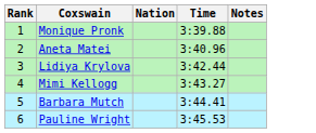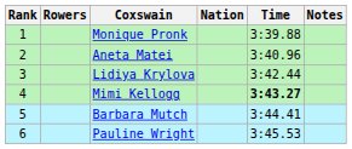 <table class="wikitable sortable" style="text-align:center">
 <tr>
 <th>Rank</th>
+<th>Rowers</th>
 <th>Coxswain</th>
 <th>Nation</th>
 <th>Time</th>
 <th>Notes</th>
 </tr>
 <tr bgcolor=bbf3bb>
 <td>1</td>
+<td align=left data-sort-value="Borrias, Hette"></td>
 <td align=left data-sort-value="Pronk, Monique"><a href='#'>Monique Pronk</a></td>
 <td align=left></td>
 <td>3:39.88</td>
 <td></td>
 </tr>
 <tr bgcolor=bbf3bb>
 <td>2</td>
+<td align=left data-sort-value="Marinescu, Aurelia"></td>
 <td align=left data-sort-value="Matei, Aneta"><a href='#'>Aneta Matei</a></td>
 <td align=left></td>
 <td>3:40.96</td>
 <td></td>
 </tr>
 <tr bgcolor=bbf3bb>
 <td>3</td>
+<td align=left data-sort-value="Krokhina, Lyudmila"></td>
 <td align=left data-sort-value="Krylova, Lidiya"><a href='#'>Lidiya Krylova</a></td>
 <td align=left></td>
 <td>3:42.44</td>
 <td></td>
 </tr>
 <tr bgcolor=bbf3bb>
 <td>4</td>
+<td align=left data-sort-value="Behrens, Pam"></td>
 <td align=left data-sort-value="Kellogg, Mimi"><a href='#'>Mimi Kellogg</a></td>
 <td align=left></td>
-<td>3:43.27</td>
+<td><strong>3:43.27</strong></td>
 <td></td>
 </tr>
 <tr bgcolor=bbf3ff>
 <td>5</td>
+<td align=left data-sort-value="Draeger, Monika"></td>
 <td align=left data-sort-value="Mutch, Barbara"><a href='#'>Barbara Mutch</a></td>
 <td align=left></td>
 <td>3:44.41</td>
 <td></td>
 </tr>
 <tr bgcolor=bbf3ff>
 <td>6</td>
+<td align=left data-sort-value="Bird-Hart, Pauline"></td>
 <td align=left data-sort-value="Wright, Pauline"><a href='#'>Pauline Wright</a></td>
 <td align=left></td>
 <td>3:45.53</td>
 <td></td>
 </tr>
 </table>
